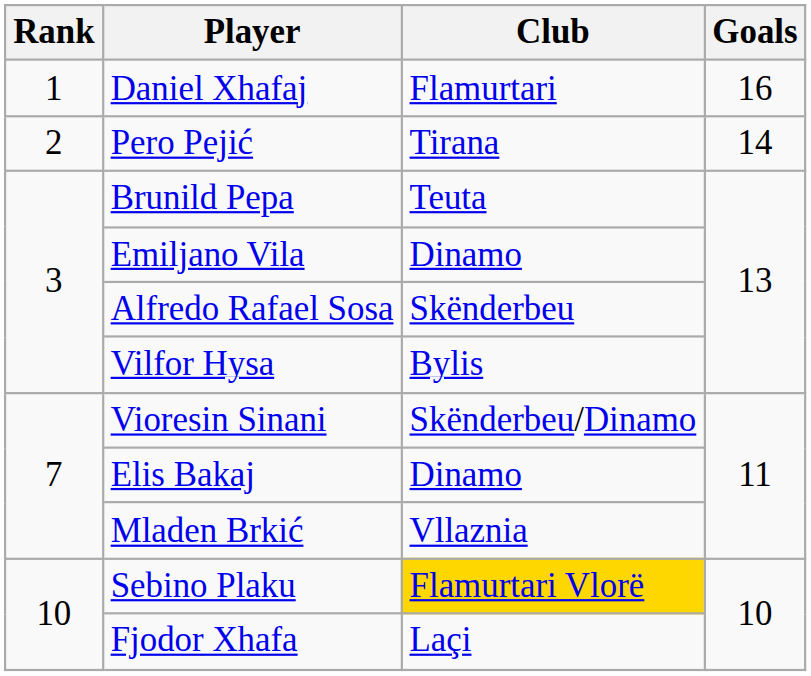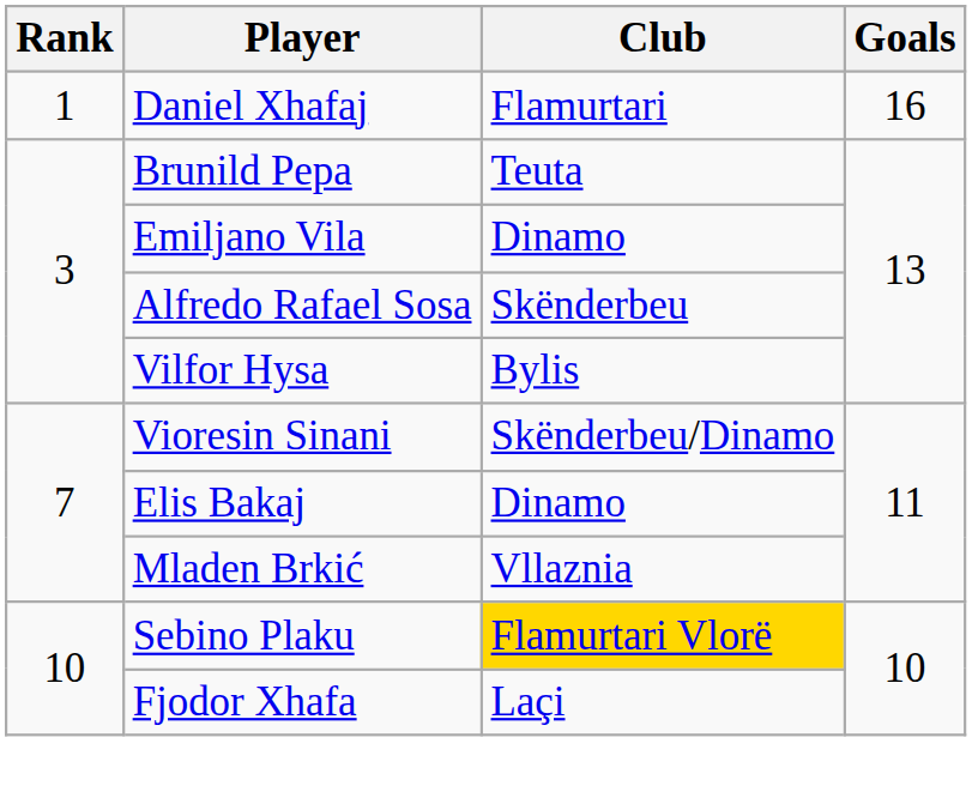 <table class="wikitable" style="text-align:center">
 <tr>
 <th>Rank</th>
 <th>Player</th>
 <th>Club</th>
 <th>Goals</th>
 </tr>
 <tr>
 <td>1</td>
 <td align="left"> <a href='#'>Daniel Xhafaj</a></td>
 <td align="left"><a href='#'>Flamurtari</a></td>
 <td>16</td>
-</tr>
-<tr>
-<td>2</td>
-<td align="left"> <a href='#'>Pero Pejić</a></td>
-<td align="left"><a href='#'>Tirana</a></td>
-<td>14</td>
 </tr>
 <tr>
 <td rowspan="4">3</td>
 <td align="left"> <a href='#'>Brunild Pepa</a></td>
 <td align="left"><a href='#'>Teuta</a></td>
 <td rowspan="4">13</td>
 </tr>
 <tr>
 <td align="left"> <a href='#'>Emiljano Vila</a></td>
 <td align="left"><a href='#'>Dinamo</a></td>
 </tr>
 <tr>
 <td align="left"> <a href='#'>Alfredo Rafael Sosa</a></td>
 <td align="left"><a href='#'>Skënderbeu</a></td>
 </tr>
 <tr>
 <td align="left"> <a href='#'>Vilfor Hysa</a></td>
 <td align="left"><a href='#'>Bylis</a></td>
 </tr>
 <tr>
 <td rowspan="3">7</td>
 <td align="left"> <a href='#'>Vioresin Sinani</a></td>
 <td align="left"><a href='#'>Skënderbeu</a>/<a href='#'>Dinamo</a></td>
 <td rowspan="3">11</td>
 </tr>
 <tr>
 <td align="left"> <a href='#'>Elis Bakaj</a></td>
 <td align="left"><a href='#'>Dinamo</a></td>
 </tr>
 <tr>
 <td align="left"> <a href='#'>Mladen Brkić</a></td>
 <td align="left"><a href='#'>Vllaznia</a></td>
 </tr>
 <tr>
 <td rowspan="2">10</td>
 <td align="left"> <a href='#'>Sebino Plaku</a></td>
 <td align="left" style="background: gold;"><a href='#'>Flamurtari Vlorë</a></td>
 <td rowspan="2">10</td>
 </tr>
 <tr>
 <td align="left"> <a href='#'>Fjodor Xhafa</a></td>
 <td align="left"><a href='#'>Laçi</a></td>
 </tr>
 </table>
